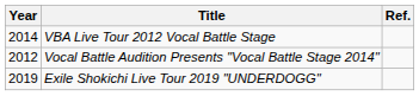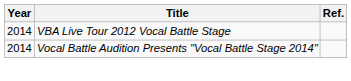 <table class="wikitable">
 <tr>
 <th>Year</th>
 <th>Title</th>
 <th>Ref.</th>
 </tr>
 <tr>
 <td>2014</td>
 <td><em>VBA Live Tour 2012 Vocal Battle Stage</em></td>
 <td></td>
 </tr>
 <tr>
-<td>2012</td>
+<td>2014</td>
 <td><em>Vocal Battle Audition Presents "Vocal Battle Stage 2014"</em></td>
 <td></td>
 </tr>
-<tr>
-<td>2019</td>
-<td><em>Exile Shokichi Live Tour 2019 "UNDERDOGG"</em></td>
-<td></td>
-</tr>
 </table>
